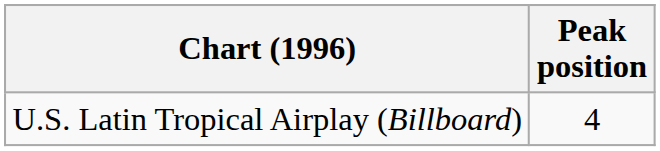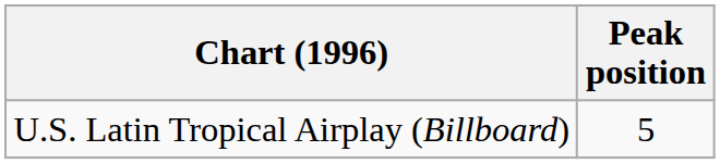 <table class="wikitable">
 <tr>
 <th>Chart (1996)</th>
 <th>Peak<br>position</th>
 </tr>
 <tr>
 <td>U.S. Latin Tropical Airplay (<em>Billboard</em>)</td>
-<td style="text-align:center;">4</td>
+<td style="text-align:center;">5</td>
 </tr>
 </table>
